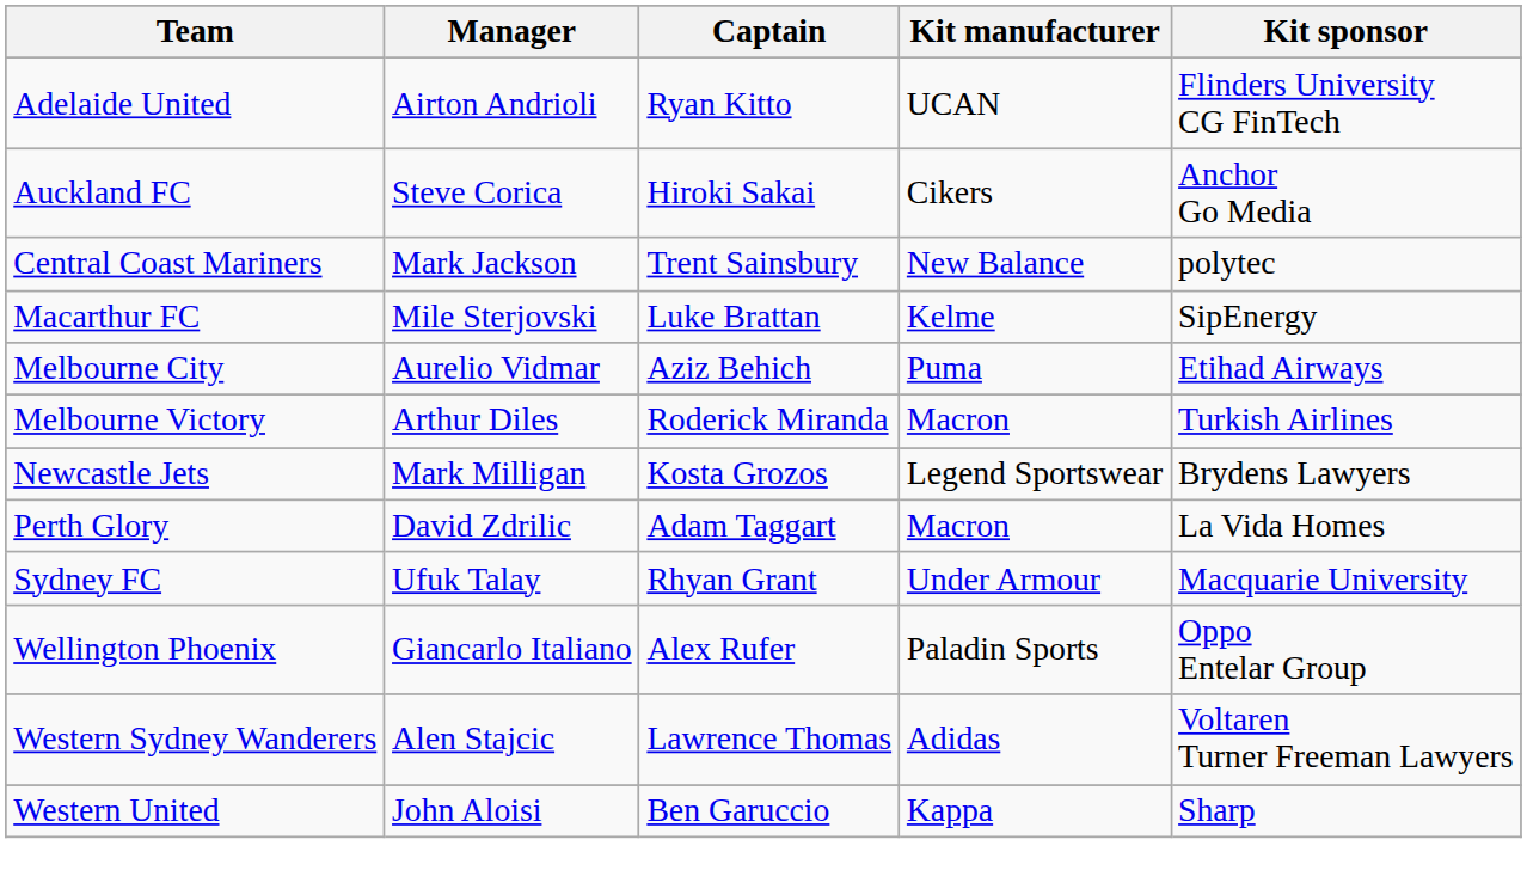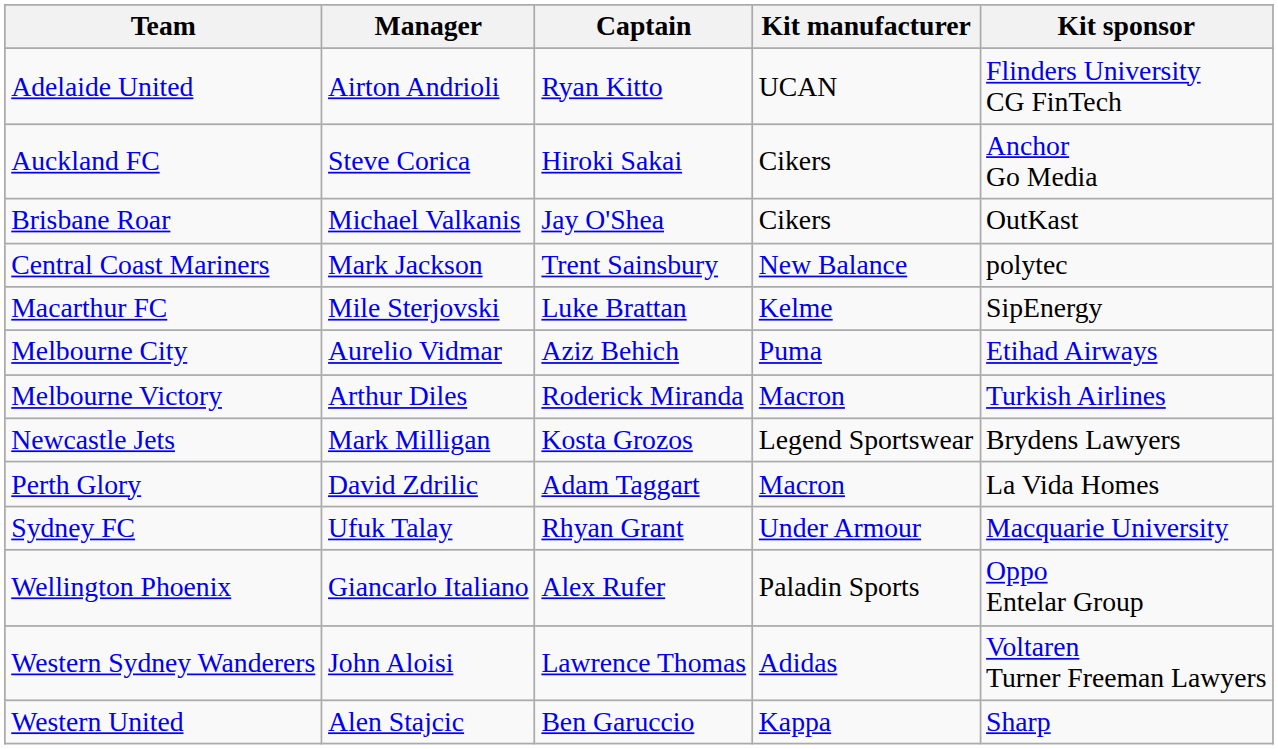 <table class="wikitable">
 <tr>
 <th>Team</th>
 <th>Manager</th>
 <th>Captain</th>
 <th>Kit manufacturer</th>
 <th>Kit sponsor</th>
 </tr>
 <tr>
 <td><a href='#'>Adelaide United</a></td>
 <td> <a href='#'>Airton Andrioli</a></td>
 <td> <a href='#'>Ryan Kitto</a></td>
 <td>UCAN</td>
 <td><a href='#'>Flinders University</a><br>CG FinTech</td>
 </tr>
 <tr>
 <td><a href='#'>Auckland FC</a></td>
 <td> <a href='#'>Steve Corica</a></td>
 <td> <a href='#'>Hiroki Sakai</a></td>
 <td>Cikers</td>
 <td><a href='#'>Anchor</a> <br>Go Media</td>
+</tr>
+<tr>
+<td><a href='#'>Brisbane Roar</a></td>
+<td> <a href='#'>Michael Valkanis</a></td>
+<td> <a href='#'>Jay O'Shea</a></td>
+<td>Cikers</td>
+<td>OutKast</td>
 </tr>
 <tr>
 <td><a href='#'>Central Coast Mariners</a></td>
 <td> <a href='#'>Mark Jackson</a></td>
 <td> <a href='#'>Trent Sainsbury</a></td>
 <td><a href='#'>New Balance</a></td>
 <td>polytec</td>
 </tr>
 <tr>
 <td><a href='#'>Macarthur FC</a></td>
 <td> <a href='#'>Mile Sterjovski</a></td>
 <td> <a href='#'>Luke Brattan</a></td>
 <td><a href='#'>Kelme</a></td>
 <td>SipEnergy</td>
 </tr>
 <tr>
 <td><a href='#'>Melbourne City</a></td>
 <td> <a href='#'>Aurelio Vidmar</a></td>
 <td> <a href='#'>Aziz Behich</a></td>
 <td><a href='#'>Puma</a></td>
 <td><a href='#'>Etihad Airways</a></td>
 </tr>
 <tr>
 <td><a href='#'>Melbourne Victory</a></td>
 <td> <a href='#'>Arthur Diles</a></td>
 <td> <a href='#'>Roderick Miranda</a></td>
 <td><a href='#'>Macron</a></td>
 <td><a href='#'>Turkish Airlines</a></td>
 </tr>
 <tr>
 <td><a href='#'>Newcastle Jets</a></td>
 <td> <a href='#'>Mark Milligan</a></td>
 <td> <a href='#'>Kosta Grozos</a></td>
 <td>Legend Sportswear</td>
 <td>Brydens Lawyers</td>
 </tr>
 <tr>
 <td><a href='#'>Perth Glory</a></td>
 <td> <a href='#'>David Zdrilic</a></td>
 <td> <a href='#'>Adam Taggart</a></td>
 <td><a href='#'>Macron</a></td>
 <td>La Vida Homes</td>
 </tr>
 <tr>
 <td><a href='#'>Sydney FC</a></td>
 <td> <a href='#'>Ufuk Talay</a></td>
 <td> <a href='#'>Rhyan Grant</a></td>
 <td><a href='#'>Under Armour</a></td>
 <td><a href='#'>Macquarie University</a></td>
 </tr>
 <tr>
 <td><a href='#'>Wellington Phoenix</a></td>
 <td> <a href='#'>Giancarlo Italiano</a></td>
 <td> <a href='#'>Alex Rufer</a></td>
 <td>Paladin Sports</td>
 <td><a href='#'>Oppo</a> <br>Entelar Group</td>
 </tr>
 <tr>
 <td><a href='#'>Western Sydney Wanderers</a></td>
-<td> <a href='#'>Alen Stajcic</a></td>
+<td> <a href='#'>John Aloisi</a></td>
 <td> <a href='#'>Lawrence Thomas</a></td>
 <td><a href='#'>Adidas</a></td>
 <td><a href='#'>Voltaren</a><br>Turner Freeman Lawyers</td>
 </tr>
 <tr>
 <td><a href='#'>Western United</a></td>
-<td> <a href='#'>John Aloisi</a></td>
+<td> <a href='#'>Alen Stajcic</a></td>
 <td> <a href='#'>Ben Garuccio</a></td>
 <td><a href='#'>Kappa</a></td>
 <td><a href='#'>Sharp</a></td>
 </tr>
 </table>
